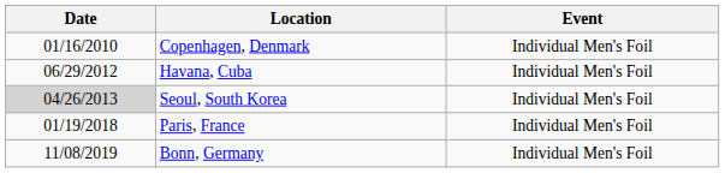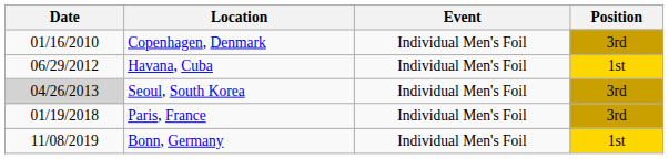 <table class="wikitable" width="50%" style="font-size:90%; text-align:center;">
 <tr>
 <th>Date</th>
 <th>Location</th>
 <th>Event</th>
+<th>Position</th>
 </tr>
 <tr>
 <td>01/16/2010</td>
 <td rowspan="1" align="left"> <a href='#'>Copenhagen</a>, <a href='#'>Denmark</a></td>
 <td>Individual Men's Foil</td>
+<td bgcolor="caramel">3rd</td>
 </tr>
 <tr>
 <td>06/29/2012</td>
 <td rowspan="1" align="left"> <a href='#'>Havana</a>, <a href='#'>Cuba</a></td>
 <td>Individual Men's Foil</td>
+<td bgcolor="gold">1st</td>
 </tr>
 <tr>
 <td style="background: lightgrey;">04/26/2013</td>
 <td rowspan="1" align="left"> <a href='#'>Seoul</a>, <a href='#'>South Korea</a></td>
 <td>Individual Men's Foil</td>
+<td bgcolor="caramel">3rd</td>
 </tr>
 <tr>
 <td>01/19/2018</td>
 <td rowspan="1" align="left"> <a href='#'>Paris</a>, <a href='#'>France</a></td>
 <td>Individual Men's Foil</td>
+<td bgcolor="caramel">3rd</td>
 </tr>
 <tr>
 <td>11/08/2019</td>
 <td rowspan="1" align="left"> <a href='#'>Bonn</a>, <a href='#'>Germany</a></td>
 <td>Individual Men's Foil</td>
+<td bgcolor="gold">1st</td>
 </tr>
 </table>
